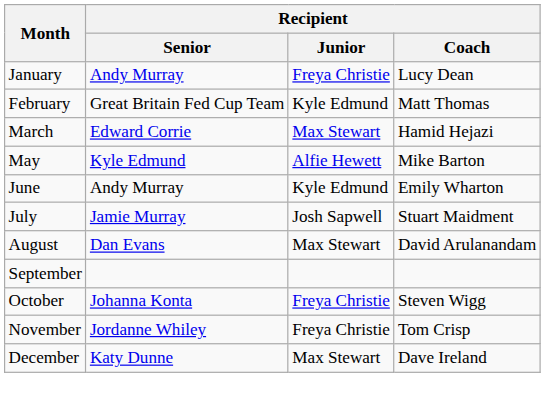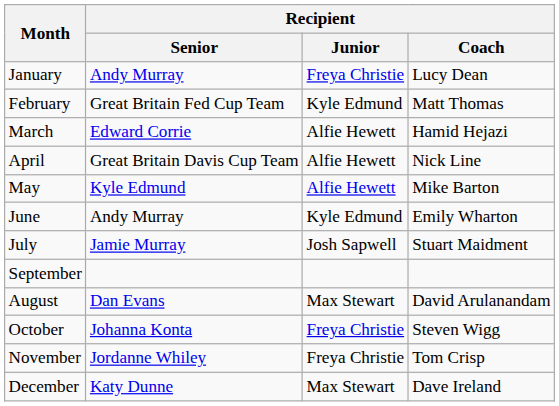 <table class=wikitable style="font-size:90%">
 <tr>
 <th rowspan=2>Month</th>
 <th colspan=3>Recipient</th>
 </tr>
 <tr>
 <th>Senior</th>
 <th>Junior</th>
 <th>Coach</th>
 </tr>
 <tr>
 <td>January</td>
 <td><a href='#'>Andy Murray</a></td>
 <td><a href='#'>Freya Christie</a></td>
 <td>Lucy Dean</td>
 </tr>
 <tr>
 <td>February</td>
 <td>Great Britain Fed Cup Team</td>
 <td>Kyle Edmund</td>
 <td>Matt Thomas</td>
 </tr>
 <tr>
 <td>March</td>
 <td><a href='#'>Edward Corrie</a></td>
-<td><a href='#'>Max Stewart</a></td>
+<td>Alfie Hewett</td>
 <td>Hamid Hejazi</td>
+</tr>
+<tr>
+<td>April</td>
+<td>Great Britain Davis Cup Team</td>
+<td>Alfie Hewett</td>
+<td>Nick Line</td>
 </tr>
 <tr>
 <td>May</td>
 <td><a href='#'>Kyle Edmund</a></td>
 <td><a href='#'>Alfie Hewett</a></td>
 <td>Mike Barton</td>
 </tr>
 <tr>
 <td>June</td>
 <td>Andy Murray</td>
 <td>Kyle Edmund</td>
 <td>Emily Wharton</td>
 </tr>
 <tr>
 <td>July</td>
 <td><a href='#'>Jamie Murray</a></td>
 <td>Josh Sapwell</td>
 <td>Stuart Maidment</td>
 </tr>
 <tr>
+<td>September</td>
+<td></td>
+<td></td>
+<td></td>
+</tr>
+<tr>
 <td>August</td>
 <td><a href='#'>Dan Evans</a></td>
 <td>Max Stewart</td>
 <td>David Arulanandam</td>
-</tr>
-<tr>
-<td>September</td>
-<td></td>
-<td></td>
-<td></td>
 </tr>
 <tr>
 <td>October</td>
 <td><a href='#'>Johanna Konta</a></td>
 <td><a href='#'>Freya Christie</a></td>
 <td>Steven Wigg</td>
 </tr>
 <tr>
 <td>November</td>
 <td><a href='#'>Jordanne Whiley</a></td>
 <td>Freya Christie</td>
 <td>Tom Crisp</td>
 </tr>
 <tr>
 <td>December</td>
 <td><a href='#'>Katy Dunne</a></td>
 <td>Max Stewart</td>
 <td>Dave Ireland</td>
 </tr>
 </table>
